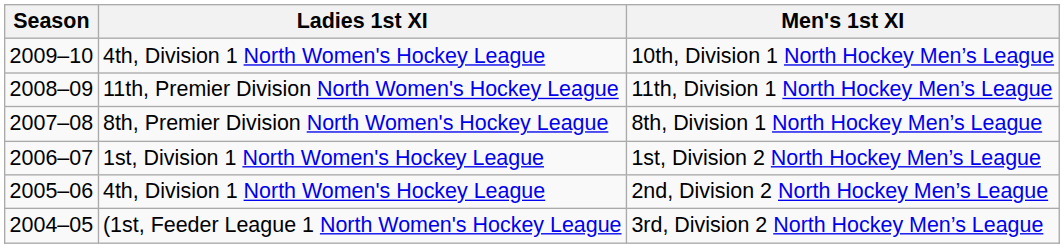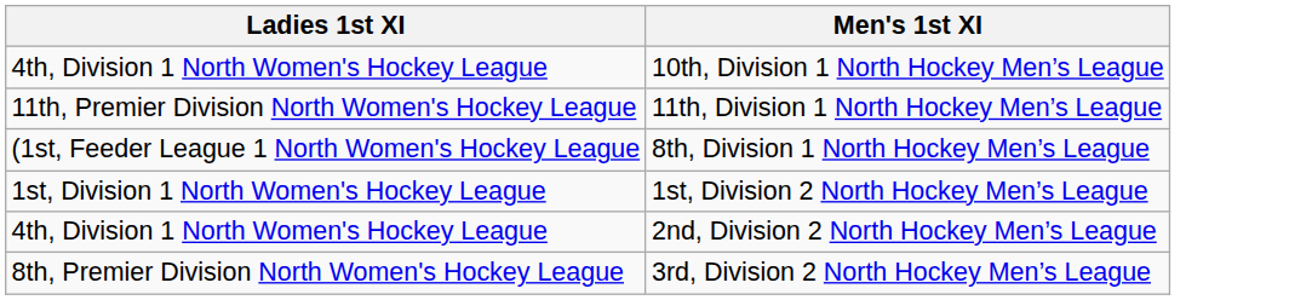 <table class="wikitable" border="1">
 <tr>
-<th><strong>Season</strong></th>
 <th><strong>Ladies 1st XI</strong></th>
 <th><strong>Men's 1st XI</strong></th>
 </tr>
 <tr>
-<td>2009–10</td>
 <td>4th, Division 1 <a href='#'>North Women's Hockey League</a></td>
 <td>10th, Division 1 <a href='#'>North Hockey Men’s League</a></td>
 </tr>
 <tr>
-<td>2008–09</td>
 <td>11th, Premier Division <a href='#'>North Women's Hockey League</a></td>
 <td>11th, Division 1 <a href='#'>North Hockey Men’s League</a></td>
 </tr>
 <tr>
-<td>2007–08</td>
-<td>8th, Premier Division <a href='#'>North Women's Hockey League</a></td>
+<td>(1st, Feeder League 1 <a href='#'>North Women's Hockey League</a></td>
 <td>8th, Division 1 <a href='#'>North Hockey Men’s League</a></td>
 </tr>
 <tr>
-<td>2006–07</td>
 <td>1st, Division 1 <a href='#'>North Women's Hockey League</a></td>
 <td>1st, Division 2 <a href='#'>North Hockey Men’s League</a></td>
 </tr>
 <tr>
-<td>2005–06</td>
 <td>4th, Division 1 <a href='#'>North Women's Hockey League</a></td>
 <td>2nd, Division 2 <a href='#'>North Hockey Men’s League</a></td>
 </tr>
 <tr>
-<td>2004–05</td>
-<td>(1st, Feeder League 1 <a href='#'>North Women's Hockey League</a></td>
+<td>8th, Premier Division <a href='#'>North Women's Hockey League</a></td>
 <td>3rd, Division 2 <a href='#'>North Hockey Men’s League</a></td>
 </tr>
 </table>
